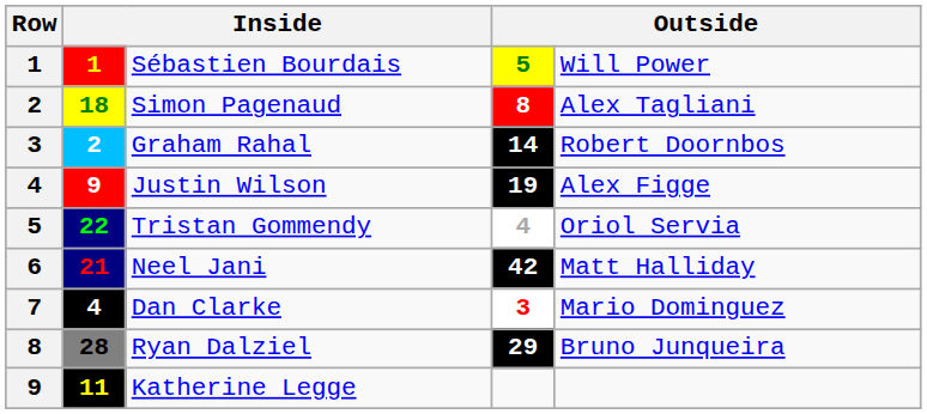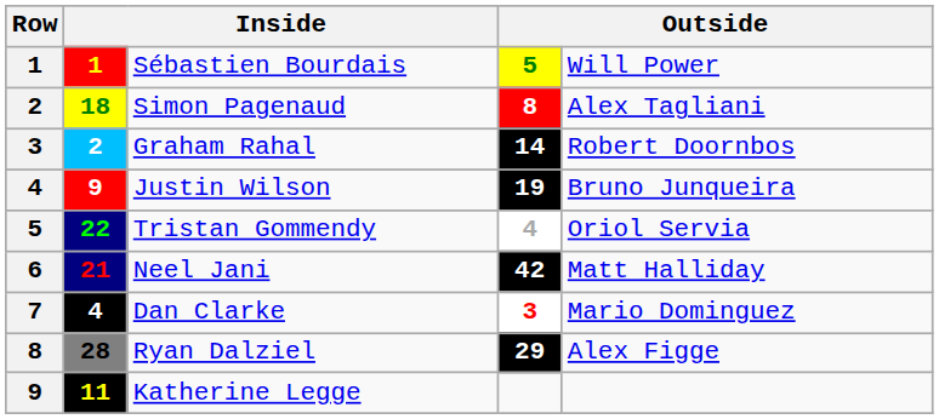 <table class="wikitable" style="font-size: 95%;">
 <tr>
 <th>Row</th>
 <th colspan=2>Inside</th>
 <th colspan=2>Outside</th>
 </tr>
 <tr>
 <th>1</th>
 <td style="background:red; color:yellow;" align=center width="25"><strong>1</strong></td>
 <td> <a href='#'>Sébastien Bourdais</a></td>
 <td style="background:yellow; color:green;" align="center" width="25"><strong>5</strong></td>
 <td width="175"> <a href='#'>Will Power</a></td>
 </tr>
 <tr>
 <th>2</th>
 <td style="background:yellow; color:green;" align=center width="25"><strong>18</strong></td>
 <td> <a href='#'>Simon Pagenaud</a></td>
 <td style="background:red; color:white;" align=center width="25"><strong>8</strong></td>
 <td> <a href='#'>Alex Tagliani</a></td>
 </tr>
 <tr>
 <th>3</th>
 <td style="background:DeepSkyBlue; color:white;" align=center width="25"><strong>2</strong></td>
 <td width="175"> <a href='#'>Graham Rahal</a></td>
 <td style="background:black; color:white;" align="center" width="25"><strong>14</strong></td>
 <td width="175"> <a href='#'>Robert Doornbos</a></td>
 </tr>
 <tr>
 <th>4</th>
 <td style="background:red; color:white;" align=center width="25"><strong>9</strong></td>
 <td> <a href='#'>Justin Wilson</a></td>
 <td style="background:black; color:white;" align="center" width="25"><strong>19</strong></td>
-<td> <a href='#'>Alex Figge</a></td>
+<td> <a href='#'>Bruno Junqueira</a></td>
 </tr>
 <tr>
 <th>5</th>
 <td style="background:navy; color:lime;" align=center width="25"><strong>22</strong></td>
 <td> <a href='#'>Tristan Gommendy</a></td>
 <td style="background:white; color:DarkGrey;" align=center width="25"><strong>4</strong></td>
 <td width="175"> <a href='#'>Oriol Servia</a></td>
 </tr>
 <tr>
 <th>6</th>
 <td style="background:navy; color:red;" align=center width="25"><strong>21</strong></td>
 <td> <a href='#'>Neel Jani</a></td>
 <td style="background:black; color:white;" align=center width="25"><strong>42</strong></td>
 <td> <a href='#'>Matt Halliday</a></td>
 </tr>
 <tr>
 <th>7</th>
 <td style="background:black; color:white;" align=center width="25"><strong>4</strong></td>
 <td> <a href='#'>Dan Clarke</a></td>
 <td style="background:white; color:red;" align=center width="25"><strong>3</strong></td>
 <td> <a href='#'>Mario Dominguez</a></td>
 </tr>
 <tr>
 <th>8</th>
 <td style="background:grey; color:black;" align=center width="25"><strong>28</strong></td>
 <td> <a href='#'>Ryan Dalziel</a></td>
 <td style="background:black; color:white;" align=center width="25"><strong>29</strong></td>
-<td> <a href='#'>Bruno Junqueira</a></td>
+<td> <a href='#'>Alex Figge</a></td>
 </tr>
 <tr>
 <th>9</th>
 <td style="background:black; color:yellow;" align=center width="25"><strong>11</strong></td>
 <td> <a href='#'>Katherine Legge</a></td>
 <td></td>
 <td></td>
 </tr>
 </table>
